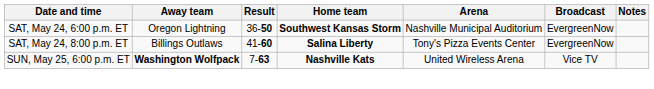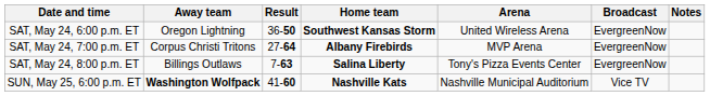 <table class="wikitable" style="text-align:center;">
 <tr>
 <th>Date and time</th>
 <th>Away team</th>
 <th>Result</th>
 <th>Home team</th>
 <th>Arena</th>
 <th>Broadcast</th>
 <th>Notes</th>
 </tr>
 <tr>
 <td>SAT, May 24, 6:00 p.m. ET</td>
 <td>Oregon Lightning</td>
 <td>36-<strong>50</strong></td>
 <td><strong>Southwest Kansas Storm</strong></td>
-<td>Nashville Municipal Auditorium</td>
+<td>United Wireless Arena</td>
+<td>EvergreenNow</td>
+<td></td>
+</tr>
+<tr>
+<td>SAT, May 24, 7:00 p.m. ET</td>
+<td>Corpus Christi Tritons</td>
+<td>27-<strong>64</strong></td>
+<td><strong>Albany Firebirds</strong></td>
+<td>MVP Arena</td>
 <td>EvergreenNow</td>
 <td></td>
 </tr>
 <tr>
 <td>SAT, May 24, 8:00 p.m. ET</td>
 <td>Billings Outlaws</td>
-<td>41-<strong>60</strong></td>
+<td>7-<strong>63</strong></td>
 <td><strong>Salina Liberty</strong></td>
 <td>Tony's Pizza Events Center</td>
 <td>EvergreenNow</td>
 <td></td>
 </tr>
 <tr>
 <td>SUN, May 25, 6:00 p.m. ET</td>
 <td><strong>Washington Wolfpack</strong></td>
-<td>7-<strong>63</strong></td>
+<td>41-<strong>60</strong></td>
 <td><strong>Nashville Kats</strong></td>
-<td>United Wireless Arena</td>
+<td>Nashville Municipal Auditorium</td>
 <td>Vice TV</td>
 <td></td>
 </tr>
 </table>
